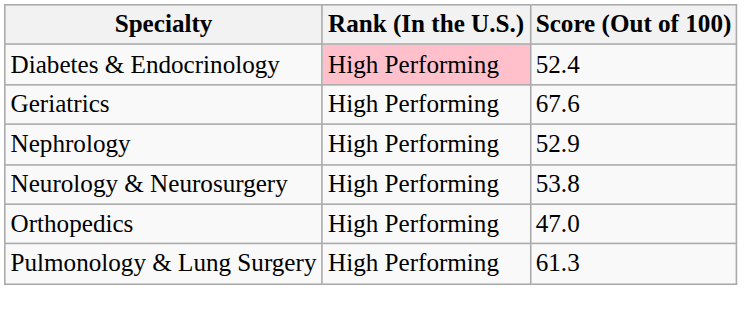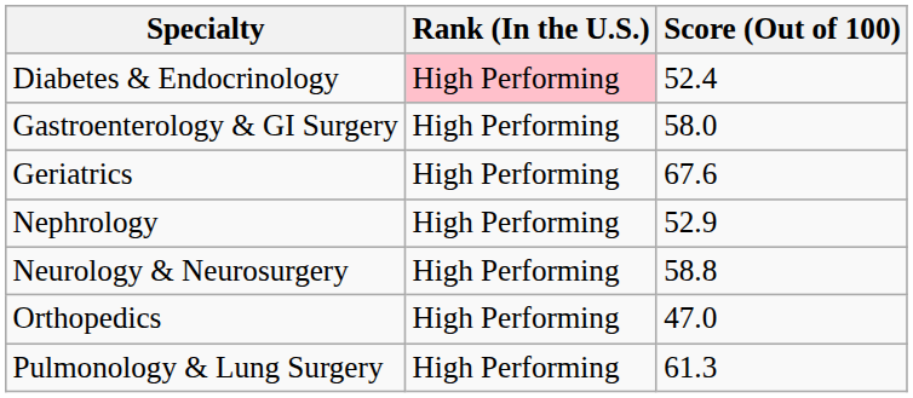 <table class="wikitable">
 <tr>
 <th>Specialty</th>
 <th>Rank (In the U.S.)</th>
 <th>Score (Out of 100)</th>
 </tr>
 <tr>
 <td>Diabetes & Endocrinology</td>
 <td style="background: pink;">High Performing</td>
 <td>52.4</td>
+</tr>
+<tr>
+<td>Gastroenterology & GI Surgery</td>
+<td>High Performing</td>
+<td>58.0</td>
 </tr>
 <tr>
 <td>Geriatrics</td>
 <td>High Performing</td>
 <td>67.6</td>
 </tr>
 <tr>
 <td>Nephrology</td>
 <td>High Performing</td>
 <td>52.9</td>
 </tr>
 <tr>
 <td>Neurology & Neurosurgery</td>
 <td>High Performing</td>
-<td>53.8</td>
+<td>58.8</td>
 </tr>
 <tr>
 <td>Orthopedics</td>
 <td>High Performing</td>
 <td>47.0</td>
 </tr>
 <tr>
 <td>Pulmonology & Lung Surgery</td>
 <td>High Performing</td>
 <td>61.3</td>
 </tr>
 </table>
